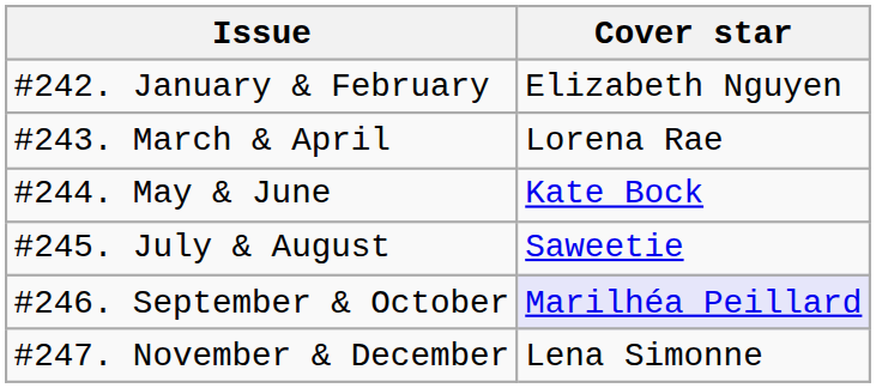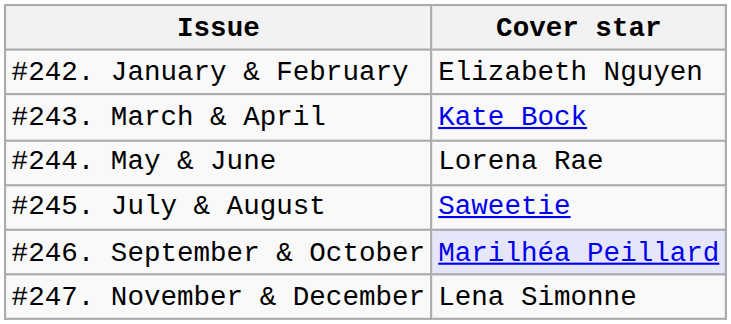 <table class="sortable wikitable">
 <tr>
 <th>Issue</th>
 <th>Cover star</th>
 </tr>
 <tr>
 <td>#242. January & February</td>
 <td>Elizabeth Nguyen</td>
 </tr>
 <tr>
 <td>#243. March & April</td>
-<td>Lorena Rae</td>
+<td><a href='#'>Kate Bock</a></td>
 </tr>
 <tr>
 <td>#244. May & June</td>
-<td><a href='#'>Kate Bock</a></td>
+<td>Lorena Rae</td>
 </tr>
 <tr>
 <td>#245. July & August</td>
 <td><a href='#'>Saweetie</a></td>
 </tr>
 <tr>
 <td>#246. September & October</td>
 <td style="background: lavender;"><a href='#'>Marilhéa Peillard</a></td>
 </tr>
 <tr>
 <td>#247. November & December</td>
 <td>Lena Simonne</td>
 </tr>
 </table>
